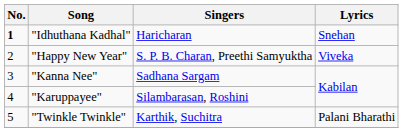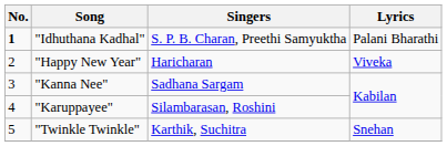 <table class="wikitable" style="font-size:95%;">
 <tr>
 <th>No.</th>
 <th>Song</th>
 <th>Singers</th>
 <th>Lyrics</th>
 </tr>
 <tr>
 <td><strong>1</strong></td>
 <td>"Idhuthana Kadhal"</td>
-<td><a href='#'>Haricharan</a></td>
-<td><a href='#'>Snehan</a></td>
+<td><a href='#'>S. P. B. Charan</a>, Preethi Samyuktha</td>
+<td>Palani Bharathi</td>
 </tr>
 <tr>
 <td>2</td>
 <td>"Happy New Year"</td>
-<td><a href='#'>S. P. B. Charan</a>, Preethi Samyuktha</td>
+<td><a href='#'>Haricharan</a></td>
 <td><a href='#'>Viveka</a></td>
 </tr>
 <tr>
 <td>3</td>
 <td>"Kanna Nee"</td>
 <td><a href='#'>Sadhana Sargam</a></td>
 <td rowspan=2><a href='#'>Kabilan</a></td>
 </tr>
 <tr>
 <td>4</td>
 <td>"Karuppayee"</td>
 <td><a href='#'>Silambarasan</a>, <a href='#'>Roshini</a></td>
 </tr>
 <tr>
 <td>5</td>
 <td>"Twinkle Twinkle"</td>
 <td><a href='#'>Karthik</a>, <a href='#'>Suchitra</a></td>
-<td>Palani Bharathi</td>
+<td><a href='#'>Snehan</a></td>
 </tr>
 <tr>
 </tr>
 </table>
